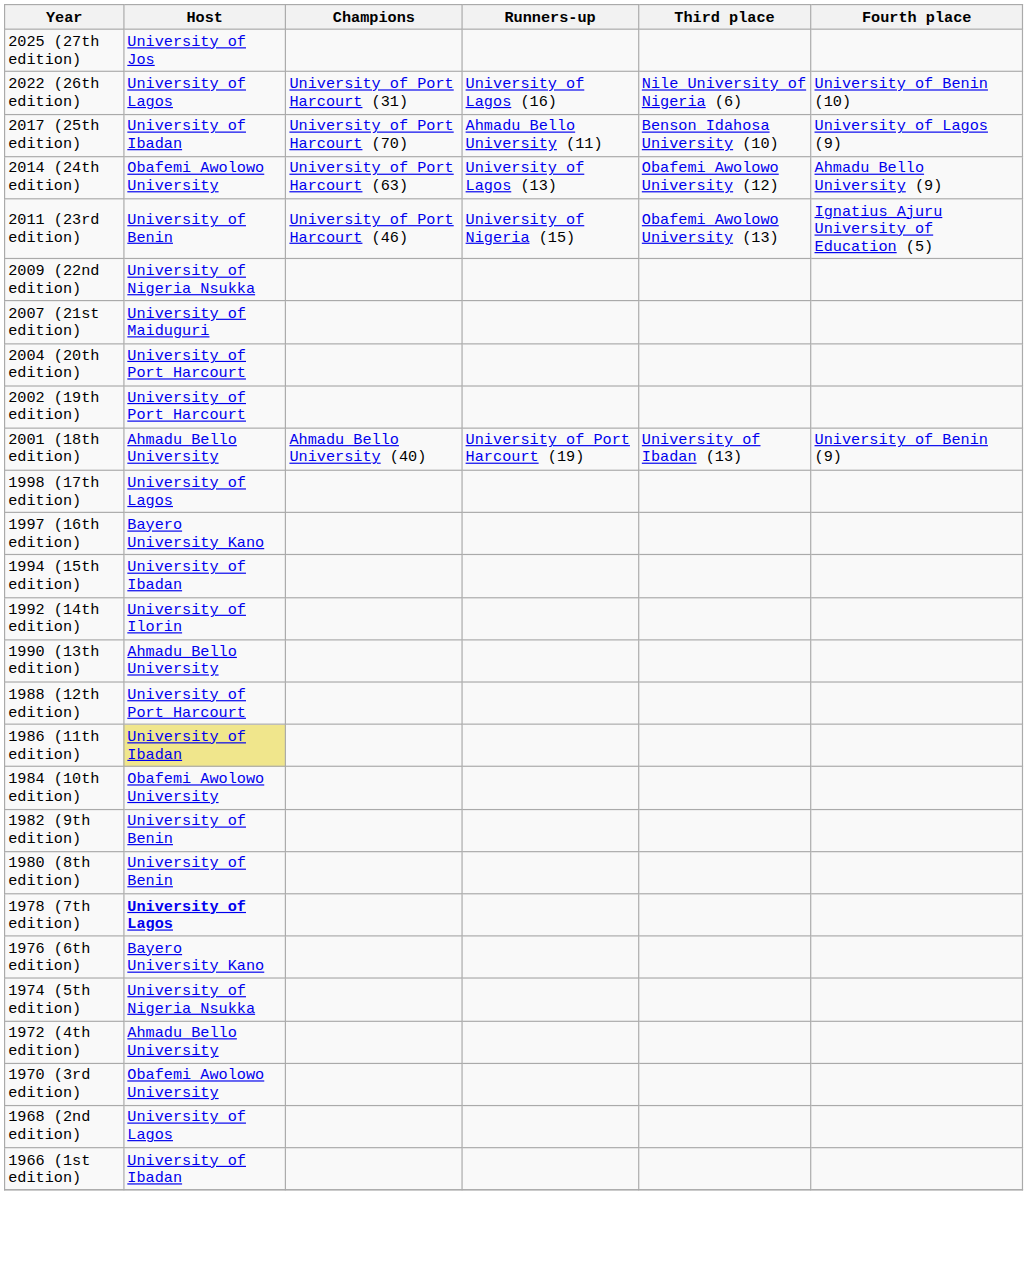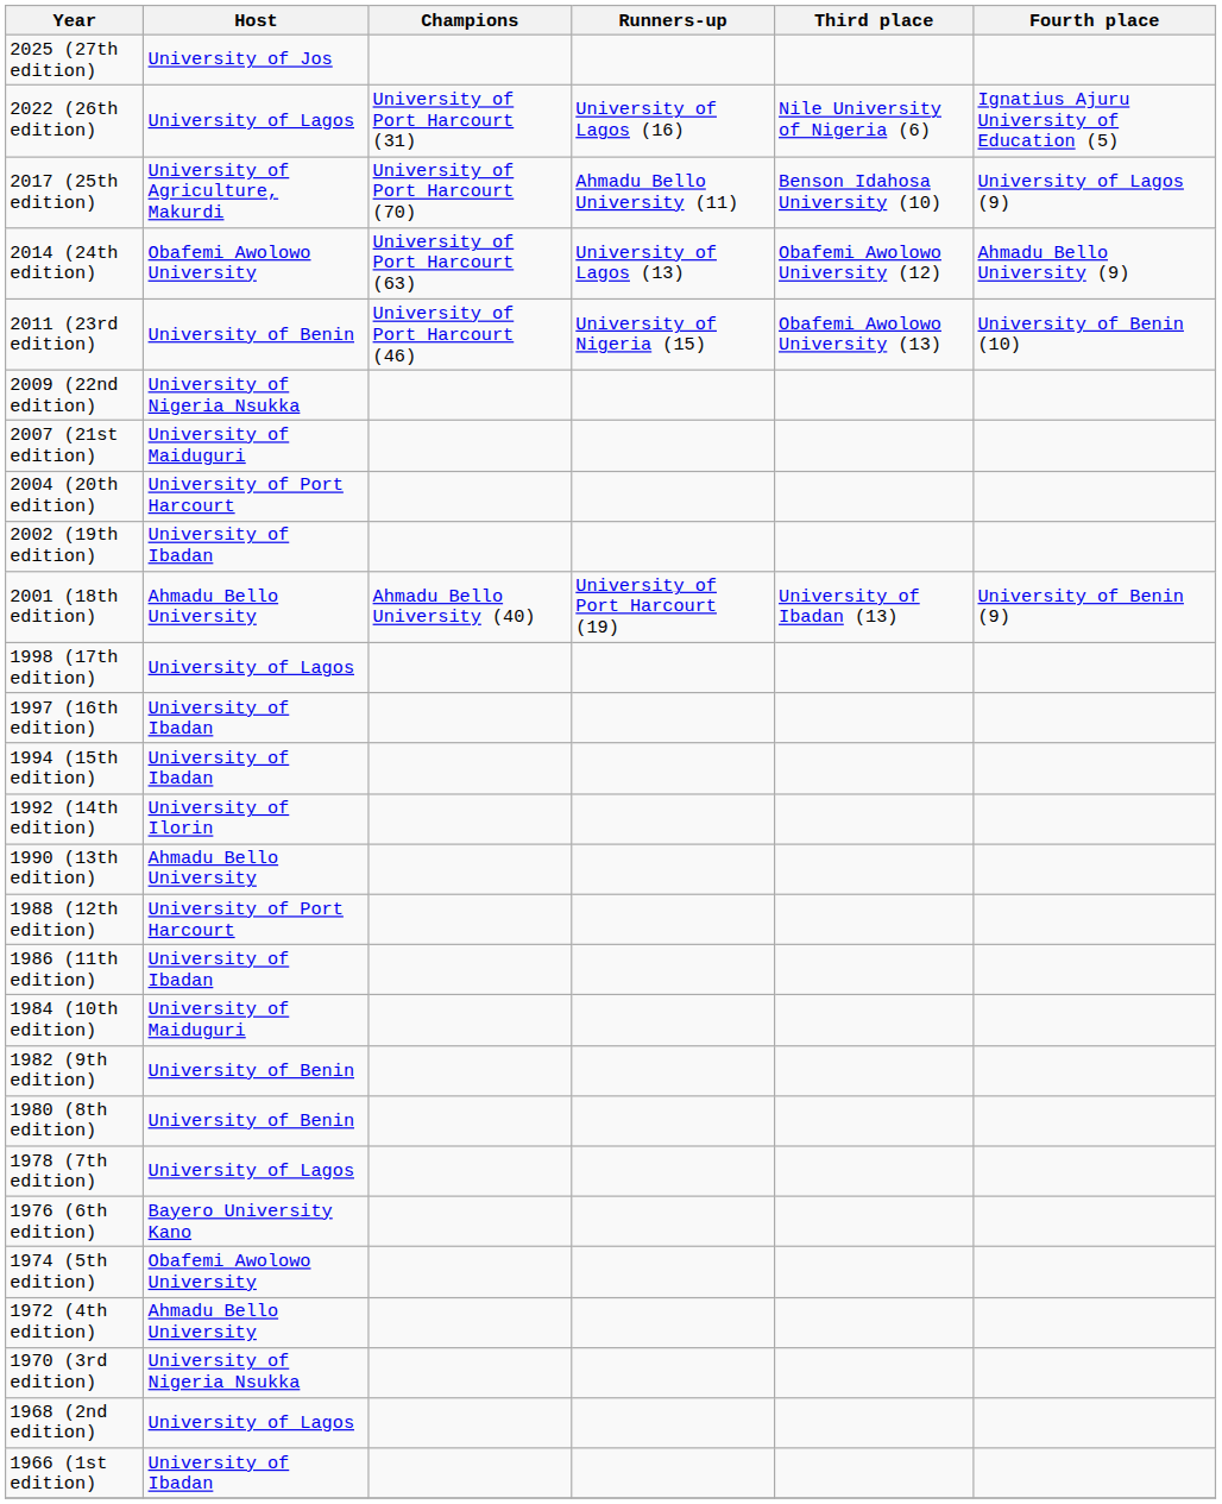 <table class="wikitable">
 <tr>
 <th>Year</th>
 <th>Host</th>
 <th>Champions</th>
 <th>Runners-up</th>
 <th>Third place</th>
 <th>Fourth place</th>
 </tr>
 <tr>
 <td>2025 (27th edition)</td>
 <td><a href='#'>University of Jos</a></td>
 <td></td>
 <td></td>
 <td></td>
 <td></td>
 </tr>
 <tr>
 <td>2022 (26th edition)</td>
 <td><a href='#'>University of Lagos</a></td>
 <td><a href='#'>University of Port Harcourt</a> (31)</td>
 <td><a href='#'>University of Lagos</a> (16)</td>
 <td><a href='#'>Nile University of Nigeria</a> (6)</td>
-<td><a href='#'>University of Benin</a> (10)</td>
+<td><a href='#'>Ignatius Ajuru University of Education</a> (5)</td>
 </tr>
 <tr>
 <td>2017 (25th edition) </td>
-<td><a href='#'>University of Ibadan</a></td>
+<td><a href='#'>University of Agriculture, Makurdi</a></td>
 <td><a href='#'>University of Port Harcourt</a> (70)</td>
 <td><a href='#'>Ahmadu Bello University</a> (11)</td>
 <td><a href='#'>Benson Idahosa University</a> (10)</td>
 <td><a href='#'>University of Lagos</a> (9)</td>
 </tr>
 <tr>
 <td>2014 (24th edition) </td>
 <td><a href='#'>Obafemi Awolowo University</a></td>
 <td><a href='#'>University of Port Harcourt</a> (63)</td>
 <td><a href='#'>University of Lagos</a> (13)</td>
 <td><a href='#'>Obafemi Awolowo University</a> (12)</td>
 <td><a href='#'>Ahmadu Bello University</a> (9)</td>
 </tr>
 <tr>
 <td>2011 (23rd edition) </td>
 <td><a href='#'>University of Benin</a></td>
 <td><a href='#'>University of Port Harcourt</a> (46)</td>
 <td><a href='#'>University of Nigeria</a> (15)</td>
 <td><a href='#'>Obafemi Awolowo University</a> (13)</td>
-<td><a href='#'>Ignatius Ajuru University of Education</a> (5)</td>
+<td><a href='#'>University of Benin</a> (10)</td>
 </tr>
 <tr>
 <td>2009 (22nd edition)</td>
 <td><a href='#'>University of Nigeria Nsukka</a></td>
 <td></td>
 <td></td>
 <td></td>
 <td></td>
 </tr>
 <tr>
 <td>2007 (21st edition)</td>
 <td><a href='#'>University of Maiduguri</a></td>
 <td></td>
 <td></td>
 <td></td>
 <td></td>
 </tr>
 <tr>
 <td>2004 (20th edition)</td>
 <td><a href='#'>University of Port Harcourt</a></td>
 <td></td>
 <td></td>
 <td></td>
 <td></td>
 </tr>
 <tr>
 <td>2002 (19th edition)</td>
-<td><a href='#'>University of Port Harcourt</a></td>
+<td><a href='#'>University of Ibadan</a></td>
 <td></td>
 <td></td>
 <td></td>
 <td></td>
 </tr>
 <tr>
 <td>2001 (18th edition) </td>
 <td><a href='#'>Ahmadu Bello University</a></td>
 <td><a href='#'>Ahmadu Bello University</a> (40)</td>
 <td><a href='#'>University of Port Harcourt</a> (19)</td>
 <td><a href='#'>University of Ibadan</a> (13)</td>
 <td><a href='#'>University of Benin</a> (9)</td>
 </tr>
 <tr>
 <td>1998 (17th edition)</td>
 <td><a href='#'>University of Lagos</a></td>
 <td></td>
 <td></td>
 <td></td>
 <td></td>
 </tr>
 <tr>
 <td>1997 (16th edition)</td>
-<td><a href='#'>Bayero University Kano</a></td>
+<td><a href='#'>University of Ibadan</a></td>
 <td></td>
 <td></td>
 <td></td>
 <td></td>
 </tr>
 <tr>
 <td>1994 (15th edition)</td>
 <td><a href='#'>University of Ibadan</a></td>
 <td></td>
 <td></td>
 <td></td>
 <td></td>
 </tr>
 <tr>
 <td>1992 (14th edition)</td>
 <td><a href='#'>University of Ilorin</a></td>
 <td></td>
 <td></td>
 <td></td>
 <td></td>
 </tr>
 <tr>
 <td>1990 (13th edition)</td>
 <td><a href='#'>Ahmadu Bello University</a></td>
 <td></td>
 <td></td>
 <td></td>
 <td></td>
 </tr>
 <tr>
 <td>1988 (12th edition)</td>
 <td><a href='#'>University of Port Harcourt</a></td>
 <td></td>
 <td></td>
 <td></td>
 <td></td>
 </tr>
 <tr>
 <td>1986 (11th edition)</td>
-<td style="background: khaki;"><a href='#'>University of Ibadan</a></td>
+<td><a href='#'>University of Ibadan</a></td>
 <td></td>
 <td></td>
 <td></td>
 <td></td>
 </tr>
 <tr>
 <td>1984 (10th edition)</td>
-<td><a href='#'>Obafemi Awolowo University</a></td>
+<td><a href='#'>University of Maiduguri</a></td>
 <td></td>
 <td></td>
 <td></td>
 <td></td>
 </tr>
 <tr>
 <td>1982 (9th edition)</td>
 <td><a href='#'>University of Benin</a></td>
 <td></td>
 <td></td>
 <td></td>
 <td></td>
 </tr>
 <tr>
 <td>1980 (8th edition)</td>
 <td><a href='#'>University of Benin</a></td>
 <td></td>
 <td></td>
 <td></td>
 <td></td>
 </tr>
 <tr>
 <td>1978 (7th edition)</td>
-<td><strong><a href='#'>University of Lagos</a></strong></td>
+<td><a href='#'>University of Lagos</a></td>
 <td></td>
 <td></td>
 <td></td>
 <td></td>
 </tr>
 <tr>
 <td>1976 (6th edition)</td>
 <td><a href='#'>Bayero University Kano</a></td>
 <td></td>
 <td></td>
 <td></td>
 <td></td>
 </tr>
 <tr>
 <td>1974 (5th edition)</td>
-<td><a href='#'>University of Nigeria Nsukka</a></td>
+<td><a href='#'>Obafemi Awolowo University</a></td>
 <td></td>
 <td></td>
 <td></td>
 <td></td>
 </tr>
 <tr>
 <td>1972 (4th edition)</td>
 <td><a href='#'>Ahmadu Bello University</a></td>
 <td></td>
 <td></td>
 <td></td>
 <td></td>
 </tr>
 <tr>
 <td>1970 (3rd edition)</td>
-<td><a href='#'>Obafemi Awolowo University</a></td>
+<td><a href='#'>University of Nigeria Nsukka</a></td>
 <td></td>
 <td></td>
 <td></td>
 <td></td>
 </tr>
 <tr>
 <td>1968 (2nd edition)</td>
 <td><a href='#'>University of Lagos</a></td>
 <td></td>
 <td></td>
 <td></td>
 <td></td>
 </tr>
 <tr>
 <td>1966 (1st edition)</td>
 <td><a href='#'>University of Ibadan</a></td>
 <td></td>
 <td></td>
 <td></td>
 <td></td>
 </tr>
 <tr>
 </tr>
 </table>
